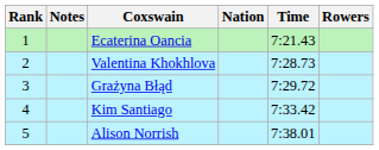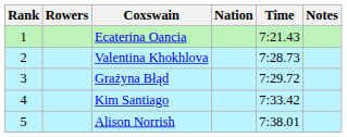 <table class="wikitable sortable" style="text-align:center">
 <tr>
 <th>Rank</th>
-<th>Notes</th>
+<th>Rowers</th>
 <th>Coxswain</th>
 <th>Nation</th>
 <th>Time</th>
-<th>Rowers</th>
+<th>Notes</th>
 </tr>
 <tr bgcolor=bbf3bb>
 <td>1</td>
-<td></td>
+<td align=left data-sort-value="Armasescu, Mihaela"></td>
 <td align=left data-sort-value="Oancia, Ecaterina"><a href='#'>Ecaterina Oancia</a></td>
 <td align=left></td>
 <td>7:21.43</td>
-<td align=left data-sort-value="Armasescu, Mihaela"></td>
+<td></td>
 </tr>
 <tr bgcolor=bbf3ff>
 <td>2</td>
-<td></td>
+<td align=left data-sort-value="Ribinskaitė, Reda"></td>
 <td align=left data-sort-value="Khoklova, Valentina"><a href='#'>Valentina Khokhlova</a></td>
 <td align=left></td>
 <td>7:28.73</td>
-<td align=left data-sort-value="Ribinskaitė, Reda"></td>
+<td></td>
 </tr>
 <tr bgcolor=bbf3ff>
 <td>3</td>
-<td></td>
+<td align=left data-sort-value="Jankowska, Elżbieta"></td>
 <td align=left data-sort-value="Błąd, Grażyna"><a href='#'>Grażyna Błąd</a></td>
 <td align=left></td>
 <td>7:29.72</td>
-<td align=left data-sort-value="Jankowska, Elżbieta"></td>
+<td></td>
 </tr>
 <tr bgcolor=bbf3ff>
 <td>4</td>
-<td></td>
+<td align=left data-sort-value="Bradley, Elizabeth"></td>
 <td align=left data-sort-value="Santiago, Kim"><a href='#'>Kim Santiago</a></td>
 <td align=left></td>
 <td>7:33.42</td>
-<td align=left data-sort-value="Bradley, Elizabeth"></td>
+<td></td>
 </tr>
 <tr bgcolor=bbf3ff>
 <td>5</td>
-<td></td>
+<td align=left data-sort-value="Gough, Joanne"></td>
 <td align=left data-sort-value="Norrish, Alison"><a href='#'>Alison Norrish</a></td>
 <td align=left></td>
 <td>7:38.01</td>
-<td align=left data-sort-value="Gough, Joanne"></td>
+<td></td>
 </tr>
 </table>
